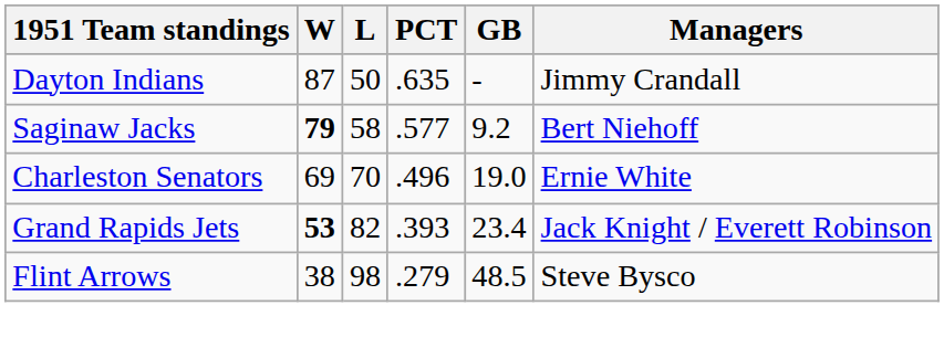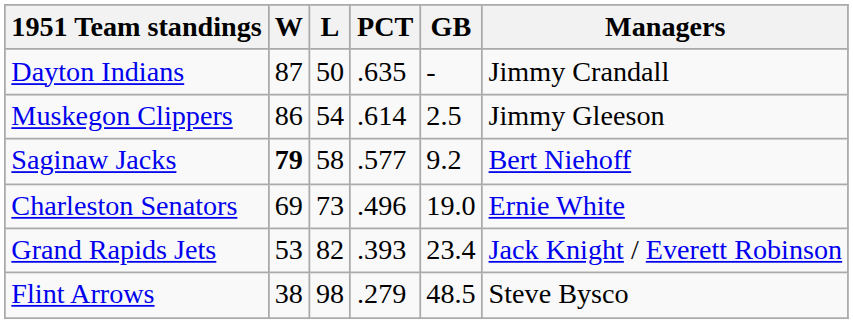 <table class="wikitable">
 <tr>
 <th>1951 Team standings</th>
 <th>W</th>
 <th>L</th>
 <th>PCT</th>
 <th>GB</th>
 <th>Managers</th>
 </tr>
 <tr>
 <td><a href='#'>Dayton Indians</a></td>
 <td>87</td>
 <td>50</td>
 <td>.635</td>
 <td>-</td>
 <td>Jimmy Crandall</td>
 </tr>
 <tr>
+<td><a href='#'>Muskegon Clippers</a></td>
+<td>86</td>
+<td>54</td>
+<td>.614</td>
+<td>2.5</td>
+<td>Jimmy Gleeson</td>
+</tr>
+<tr>
 <td><a href='#'>Saginaw Jacks</a></td>
 <td><strong>79</strong></td>
 <td>58</td>
 <td>.577</td>
 <td>9.2</td>
 <td><a href='#'>Bert Niehoff</a></td>
 </tr>
 <tr>
 <td><a href='#'>Charleston Senators</a></td>
 <td>69</td>
-<td>70</td>
+<td>73</td>
 <td>.496</td>
 <td>19.0</td>
 <td><a href='#'>Ernie White</a></td>
 </tr>
 <tr>
 <td><a href='#'>Grand Rapids Jets</a></td>
-<td><strong>53</strong></td>
+<td>53</td>
 <td>82</td>
 <td>.393</td>
 <td>23.4</td>
 <td><a href='#'>Jack Knight</a> / <a href='#'>Everett Robinson</a></td>
 </tr>
 <tr>
 <td><a href='#'>Flint Arrows</a></td>
 <td>38</td>
 <td>98</td>
 <td>.279</td>
 <td>48.5</td>
 <td>Steve Bysco</td>
 </tr>
 </table>
